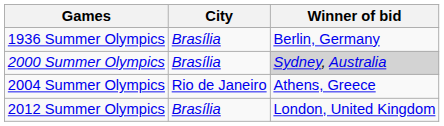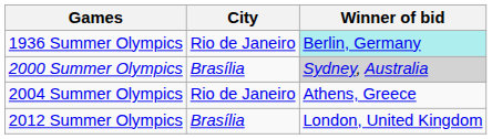 <table class="wikitable">
 <tr>
 <th>Games</th>
 <th>City</th>
 <th>Winner of bid</th>
 </tr>
 <tr>
 <td><a href='#'>1936 Summer Olympics</a></td>
-<td><em><a href='#'>Brasília</a></em></td>
-<td><a href='#'>Berlin, Germany</a></td>
+<td><a href='#'>Rio de Janeiro</a></td>
+<td style="background: paleturquoise;"><a href='#'>Berlin, Germany</a></td>
 </tr>
 <tr>
 <td><em><a href='#'>2000 Summer Olympics</a></em></td>
 <td><em><a href='#'>Brasília</a></em></td>
 <td style="background: lightgrey;"><em><a href='#'>Sydney</a>, <a href='#'>Australia</a></em></td>
 </tr>
 <tr>
 <td><a href='#'>2004 Summer Olympics</a></td>
 <td><a href='#'>Rio de Janeiro</a></td>
 <td><a href='#'>Athens, Greece</a></td>
 </tr>
 <tr>
 <td><a href='#'>2012 Summer Olympics</a></td>
 <td><em><a href='#'>Brasília</a></em></td>
 <td><a href='#'>London, United Kingdom</a></td>
 </tr>
 </table>
